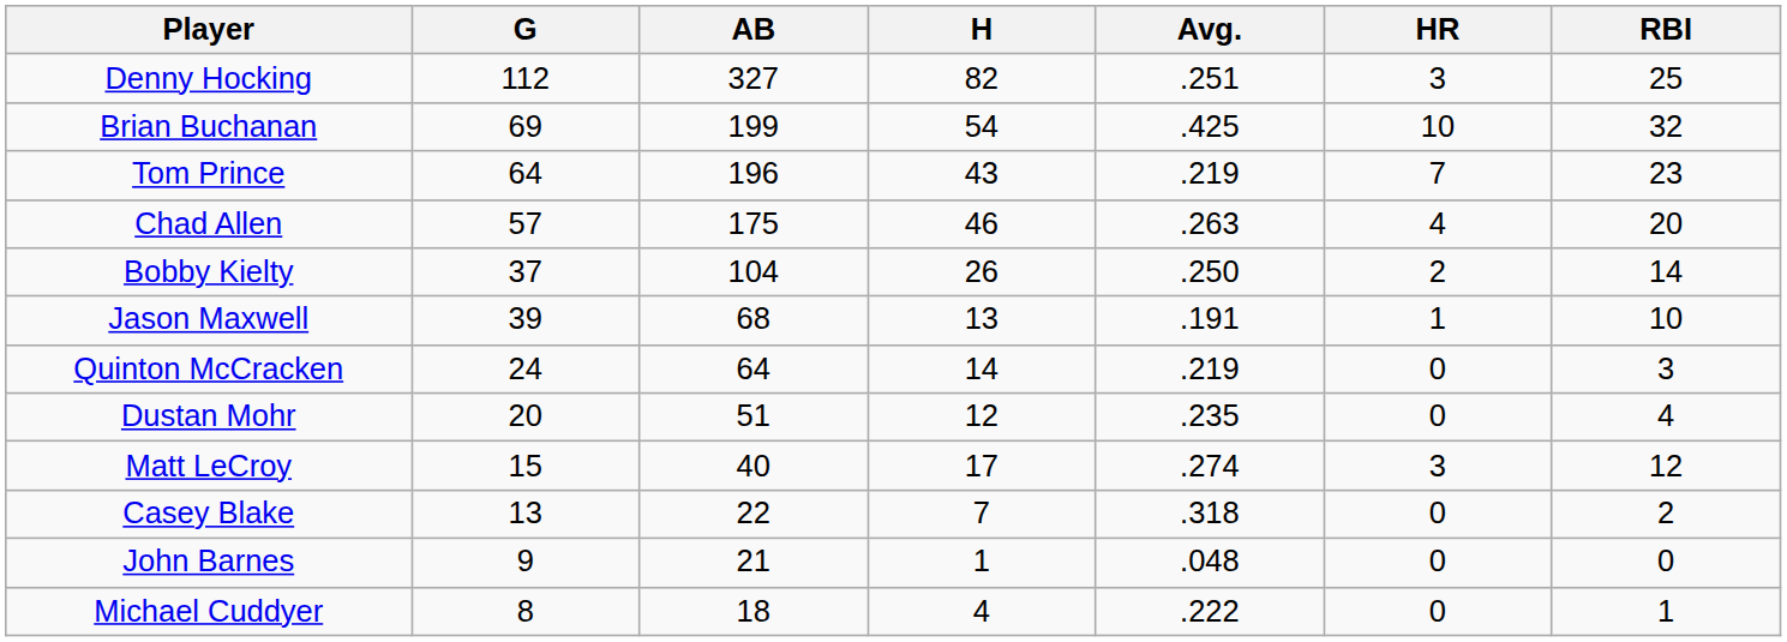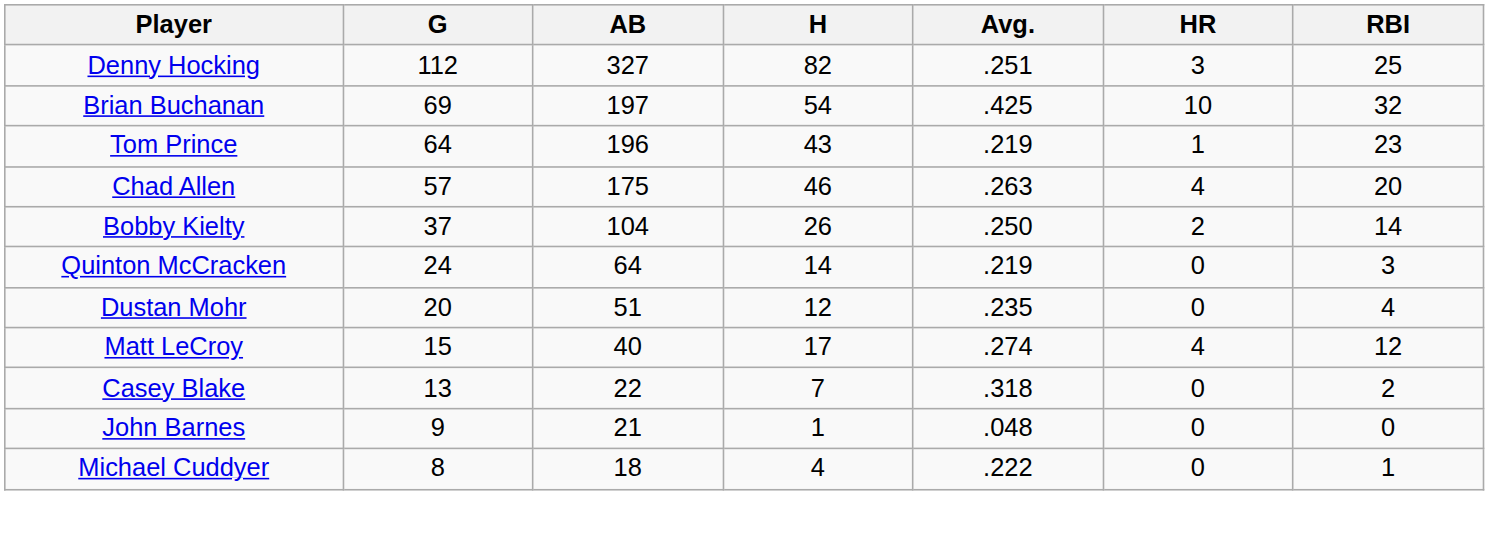 <table class="wikitable sortable">
 <tr>
 <th bgcolor="#DDDDFF" width="16%">Player</th>
 <th bgcolor="#DDDDFF" width="9%">G</th>
 <th bgcolor="#DDDDFF" width="9%">AB</th>
 <th bgcolor="#DDDDFF" width="9%">H</th>
 <th bgcolor="#DDDDFF" width="9%">Avg.</th>
 <th bgcolor="#DDDDFF" width="9%">HR</th>
 <th bgcolor="#DDDDFF" width="9%">RBI</th>
 </tr>
 <tr align=center>
 <td><a href='#'>Denny Hocking</a></td>
 <td>112</td>
 <td>327</td>
 <td>82</td>
 <td>.251</td>
 <td>3</td>
 <td>25</td>
 </tr>
 <tr align=center>
 <td><a href='#'>Brian Buchanan</a></td>
 <td>69</td>
-<td>199</td>
+<td>197</td>
 <td>54</td>
 <td>.425</td>
 <td>10</td>
 <td>32</td>
 </tr>
 <tr align=center>
 <td><a href='#'>Tom Prince</a></td>
 <td>64</td>
 <td>196</td>
 <td>43</td>
 <td>.219</td>
-<td>7</td>
+<td>1</td>
 <td>23</td>
 </tr>
 <tr align=center>
 <td><a href='#'>Chad Allen</a></td>
 <td>57</td>
 <td>175</td>
 <td>46</td>
 <td>.263</td>
 <td>4</td>
 <td>20</td>
 </tr>
 <tr align=center>
 <td><a href='#'>Bobby Kielty</a></td>
 <td>37</td>
 <td>104</td>
 <td>26</td>
 <td>.250</td>
 <td>2</td>
 <td>14</td>
-</tr>
-<tr align=center>
-<td><a href='#'>Jason Maxwell</a></td>
-<td>39</td>
-<td>68</td>
-<td>13</td>
-<td>.191</td>
-<td>1</td>
-<td>10</td>
 </tr>
 <tr align=center>
 <td><a href='#'>Quinton McCracken</a></td>
 <td>24</td>
 <td>64</td>
 <td>14</td>
 <td>.219</td>
 <td>0</td>
 <td>3</td>
 </tr>
 <tr align=center>
 <td><a href='#'>Dustan Mohr</a></td>
 <td>20</td>
 <td>51</td>
 <td>12</td>
 <td>.235</td>
 <td>0</td>
 <td>4</td>
 </tr>
 <tr align=center>
 <td><a href='#'>Matt LeCroy</a></td>
 <td>15</td>
 <td>40</td>
 <td>17</td>
 <td>.274</td>
-<td>3</td>
+<td>4</td>
 <td>12</td>
 </tr>
 <tr align=center>
 <td><a href='#'>Casey Blake</a></td>
 <td>13</td>
 <td>22</td>
 <td>7</td>
 <td>.318</td>
 <td>0</td>
 <td>2</td>
 </tr>
 <tr align=center>
 <td><a href='#'>John Barnes</a></td>
 <td>9</td>
 <td>21</td>
 <td>1</td>
 <td>.048</td>
 <td>0</td>
 <td>0</td>
 </tr>
 <tr align=center>
 <td><a href='#'>Michael Cuddyer</a></td>
 <td>8</td>
 <td>18</td>
 <td>4</td>
 <td>.222</td>
 <td>0</td>
 <td>1</td>
 </tr>
 </table>
